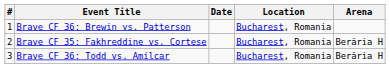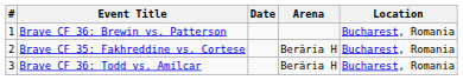 <table class="sortable wikitable succession-box" style="margin:1.0em auto; font-size:90%;">
 <tr>
 <th scope="col">#</th>
 <th scope="col">Event Title</th>
 <th scope="col">Date</th>
+<th scope="col">Arena</th>
 <th scope="col">Location</th>
-<th scope="col">Arena</th>
 </tr>
 <tr>
 <td align=center>1</td>
 <td><a href='#'>Brave CF 36: Brewin vs. Patterson</a></td>
 <td></td>
+<td></td>
 <td> <a href='#'>Bucharest</a>, Romania</td>
-<td></td>
 </tr>
 <tr>
 <td align=center>2</td>
 <td><a href='#'>Brave CF 35: Fakhreddine vs. Cortese</a></td>
 <td></td>
+<td>Berăria H</td>
 <td> <a href='#'>Bucharest</a>, Romania</td>
-<td>Berăria H</td>
 </tr>
 <tr>
 <td align=center>3</td>
 <td><a href='#'>Brave CF 36: Todd vs. Amílcar</a></td>
 <td></td>
+<td>Berăria H</td>
 <td> <a href='#'>Bucharest</a>, Romania</td>
-<td>Berăria H</td>
 </tr>
 </table>
